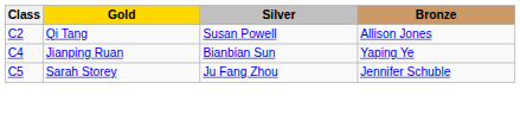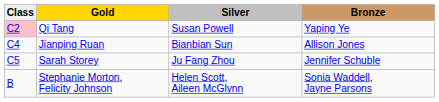 <table class="wikitable" style="text-align:left">
 <tr align="center">
 <td bgcolor=efefef><strong>Class</strong></td>
 <td width=200 bgcolor=gold><strong>Gold</strong></td>
 <td width=200 bgcolor=silver><strong>Silver</strong></td>
 <td width=200 bgcolor=CC9966><strong>Bronze</strong></td>
 </tr>
 <tr>
-<td><a href='#'>C2</a></td>
+<td style="background: pink;"><a href='#'>C2</a></td>
 <td><a href='#'>Qi Tang</a><br><em></em></td>
 <td><a href='#'>Susan Powell</a><br><em></em></td>
-<td><a href='#'>Allison Jones</a><br><em></em></td>
+<td><a href='#'>Yaping Ye</a><br><em></em></td>
 </tr>
 <tr>
 <td><a href='#'>C4</a></td>
 <td><a href='#'>Jianping Ruan</a><br><em></em></td>
 <td><a href='#'>Bianbian Sun</a><br><em></em></td>
-<td><a href='#'>Yaping Ye</a><br><em></em></td>
+<td><a href='#'>Allison Jones</a><br><em></em></td>
 </tr>
 <tr>
 <td><a href='#'>C5</a></td>
 <td><a href='#'>Sarah Storey</a><br><em></em></td>
 <td><a href='#'>Ju Fang Zhou</a><br><em></em></td>
 <td><a href='#'>Jennifer Schuble</a><br><em></em></td>
 </tr>
+<tr>
+<td><a href='#'>B</a></td>
+<td><a href='#'>Stephanie Morton</a>,<br><a href='#'>Felicity Johnson</a><br><em></em></td>
+<td><a href='#'>Helen Scott</a>,<br><a href='#'>Aileen McGlynn</a><br><em></em></td>
+<td><a href='#'>Sonia Waddell</a>,<br><a href='#'>Jayne Parsons</a><br><em></em></td>
+</tr>
 </table>
